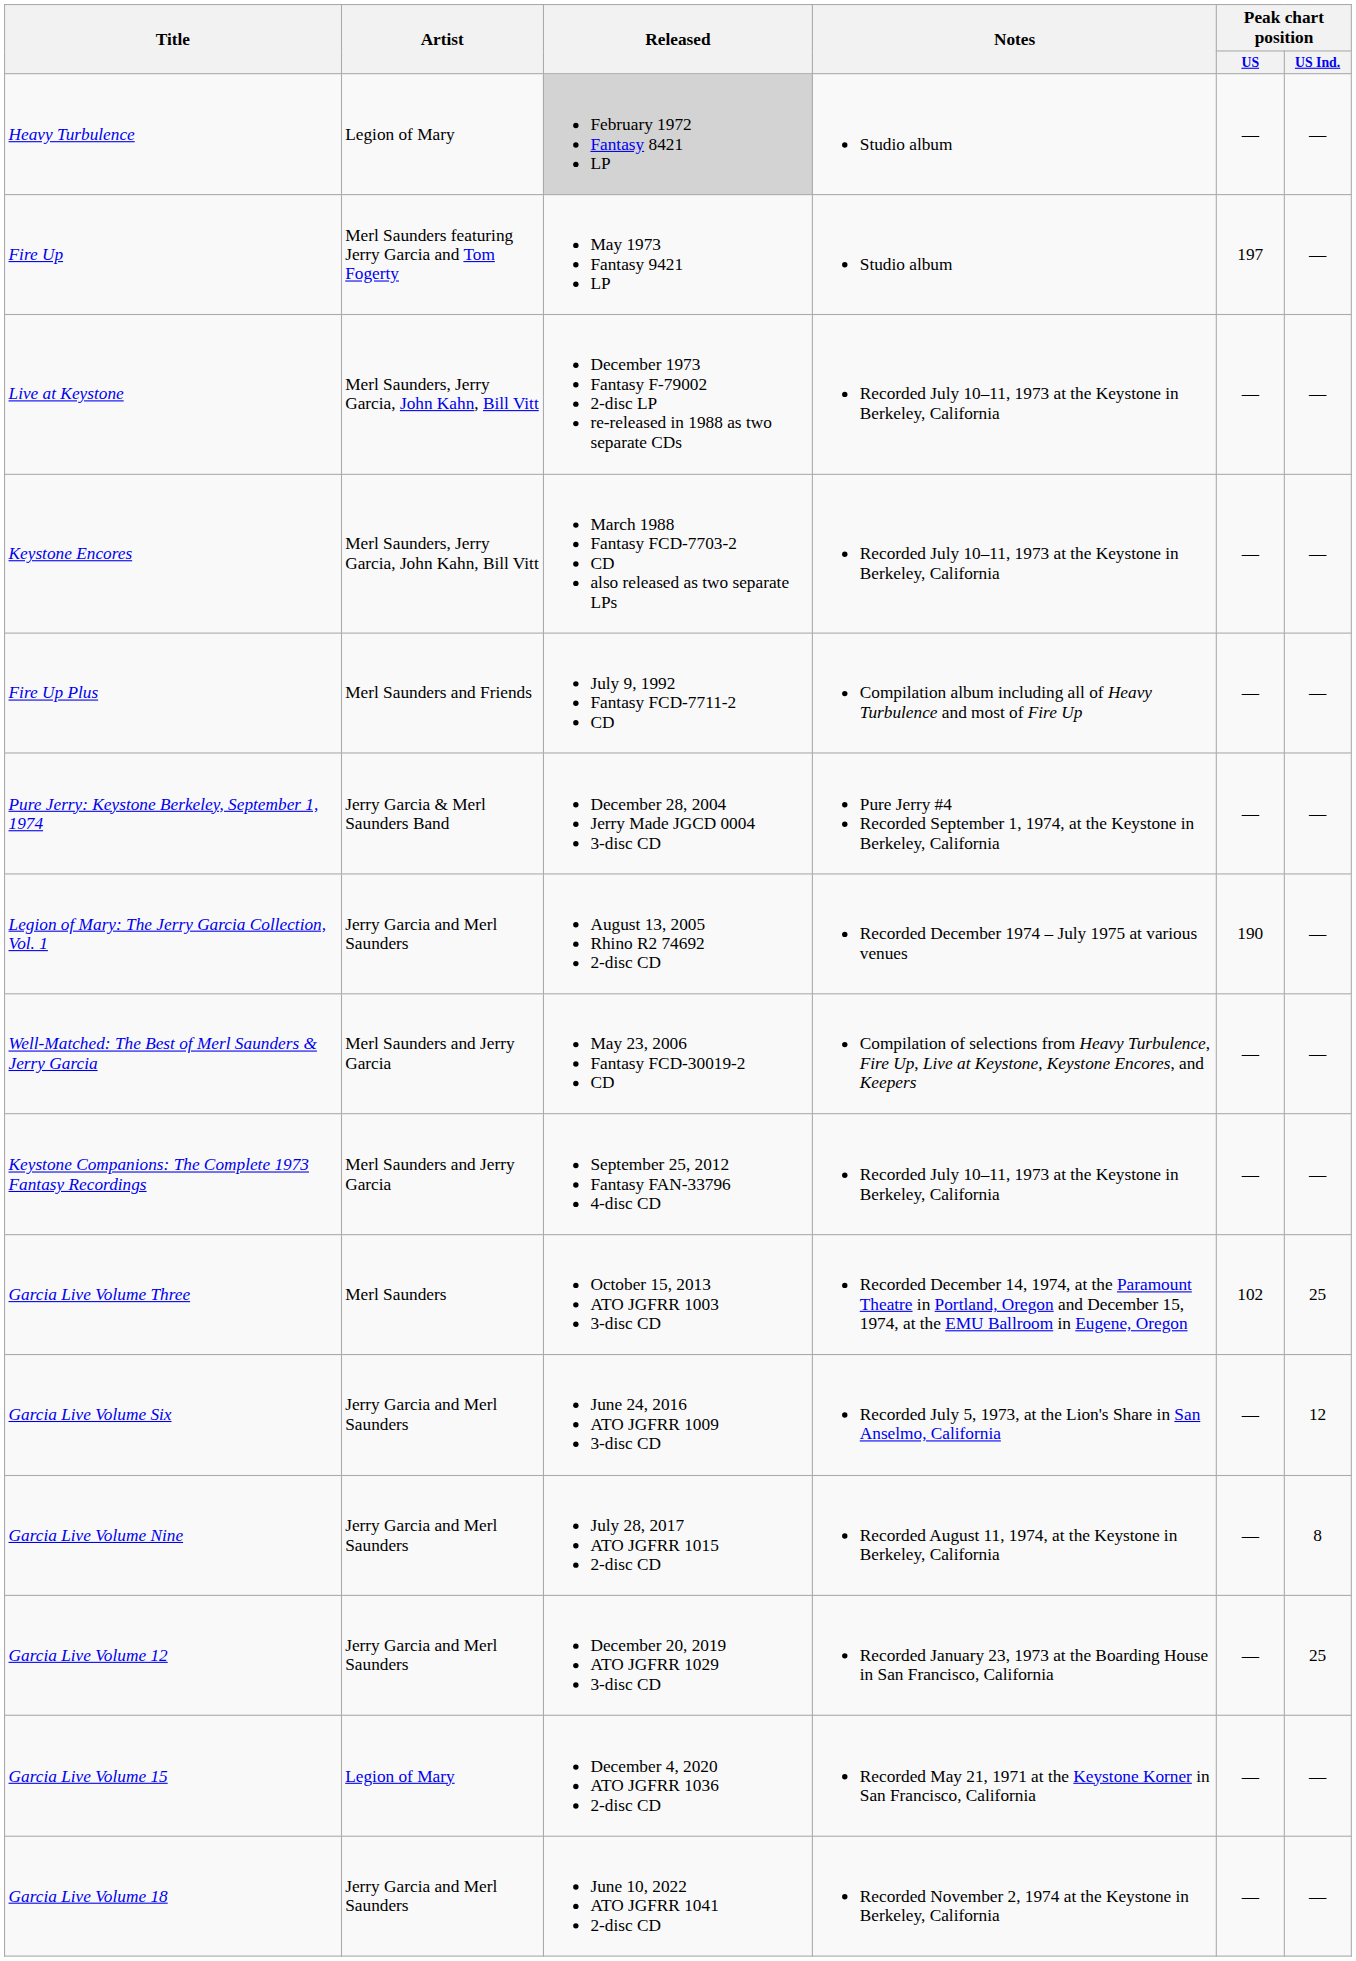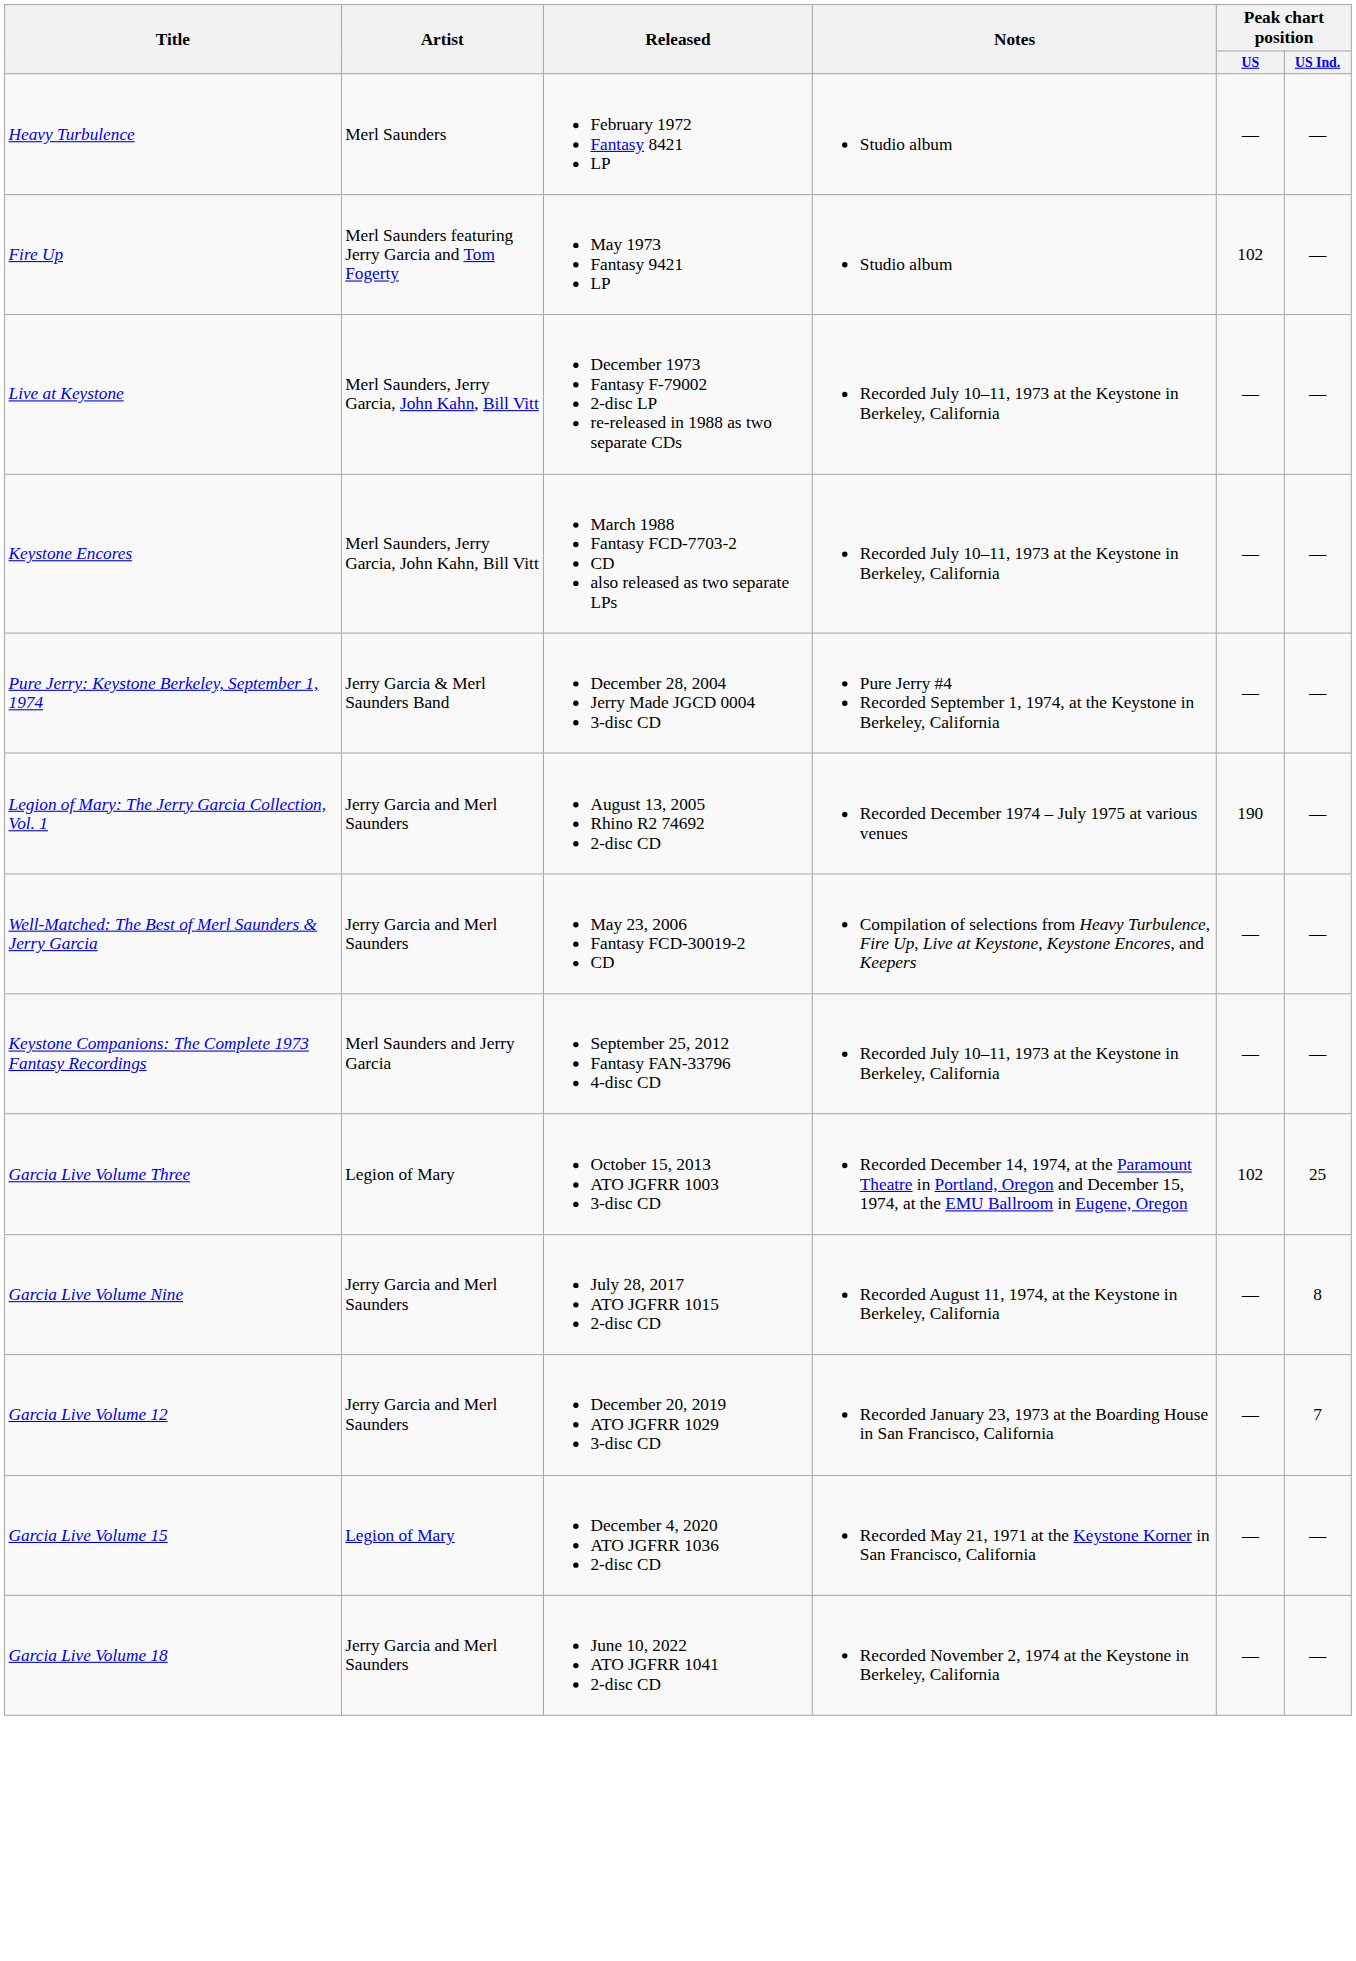 <table class="wikitable">
 <tr>
 <th rowspan="2" style="width:25%">Title</th>
 <th rowspan="2" style="width:15%">Artist</th>
 <th rowspan="2" style="width:20%">Released</th>
 <th rowspan="2" style="width:30%">Notes</th>
 <th colspan="2">Peak chart position</th>
 </tr>
 <tr>
 <th style="width:5%;font-size:80%;"><a href='#'>US</a></th>
 <th style="width:5%;font-size:80%;"><a href='#'>US Ind.</a></th>
 </tr>
 <tr>
 <td><em><a href='#'>Heavy Turbulence</a></em></td>
-<td>Legion of Mary</td>
-<td style="background: lightgrey;"><br><ul><li>February 1972</li><li><a href='#'>Fantasy</a> 8421</li><li>LP</li></ul></td>
+<td>Merl Saunders</td>
+<td><br><ul><li>February 1972</li><li><a href='#'>Fantasy</a> 8421</li><li>LP</li></ul></td>
 <td><br><ul><li>Studio album</li></ul></td>
 <td align="center">—</td>
 <td align="center">—</td>
 </tr>
 <tr>
 <td><em><a href='#'>Fire Up</a></em></td>
 <td>Merl Saunders featuring Jerry Garcia and <a href='#'>Tom Fogerty</a></td>
 <td><br><ul><li>May 1973</li><li>Fantasy 9421</li><li>LP</li></ul></td>
 <td><br><ul><li>Studio album</li></ul></td>
-<td align="center">197</td>
+<td align="center">102</td>
 <td align="center">—</td>
 </tr>
 <tr>
 <td><em><a href='#'>Live at Keystone</a></em></td>
 <td>Merl Saunders, Jerry Garcia, <a href='#'>John Kahn</a>, <a href='#'>Bill Vitt</a></td>
 <td><br><ul><li>December 1973</li><li>Fantasy F-79002</li><li>2-disc LP</li><li>re-released in 1988 as two separate CDs</li></ul></td>
 <td><br><ul><li>Recorded July 10–11, 1973 at the Keystone in Berkeley, California</li></ul></td>
 <td align="center">—</td>
 <td align="center">—</td>
 </tr>
 <tr>
 <td><em><a href='#'>Keystone Encores</a></em></td>
 <td>Merl Saunders, Jerry Garcia, John Kahn, Bill Vitt</td>
 <td><br><ul><li>March 1988</li><li>Fantasy FCD-7703-2</li><li>CD</li><li>also released as two separate LPs</li></ul></td>
 <td><br><ul><li>Recorded July 10–11, 1973 at the Keystone in Berkeley, California</li></ul></td>
-<td align="center">—</td>
-<td align="center">—</td>
-</tr>
-<tr>
-<td><em><a href='#'>Fire Up Plus</a></em></td>
-<td>Merl Saunders and Friends</td>
-<td><br><ul><li>July 9, 1992</li><li>Fantasy FCD-7711-2</li><li>CD</li></ul></td>
-<td><br><ul><li>Compilation album including all of <em>Heavy Turbulence</em> and most of <em>Fire Up</em></li></ul></td>
 <td align="center">—</td>
 <td align="center">—</td>
 </tr>
 <tr>
 <td><em><a href='#'>Pure Jerry: Keystone Berkeley, September 1, 1974</a></em></td>
 <td>Jerry Garcia & Merl Saunders Band</td>
 <td><br><ul><li>December 28, 2004</li><li>Jerry Made JGCD 0004</li><li>3-disc CD</li></ul></td>
 <td><br><ul><li>Pure Jerry #4</li><li>Recorded September 1, 1974, at the Keystone in Berkeley, California</li></ul></td>
 <td align="center">—</td>
 <td align="center">—</td>
 </tr>
 <tr>
 <td><em><a href='#'>Legion of Mary: The Jerry Garcia Collection, Vol. 1</a></em></td>
 <td>Jerry Garcia and Merl Saunders</td>
 <td><br><ul><li>August 13, 2005</li><li>Rhino R2 74692</li><li>2-disc CD</li></ul></td>
 <td><br><ul><li>Recorded December 1974 – July 1975 at various venues</li></ul></td>
 <td align="center">190</td>
 <td align="center">—</td>
 </tr>
 <tr>
 <td><em><a href='#'>Well-Matched: The Best of Merl Saunders & Jerry Garcia</a></em></td>
-<td>Merl Saunders and Jerry Garcia</td>
+<td>Jerry Garcia and Merl Saunders</td>
 <td><br><ul><li>May 23, 2006</li><li>Fantasy FCD-30019-2</li><li>CD</li></ul></td>
 <td><br><ul><li>Compilation of selections from <em>Heavy Turbulence</em>, <em>Fire Up</em>, <em>Live at Keystone</em>, <em>Keystone Encores</em>, and <em>Keepers</em></li></ul></td>
 <td align="center">—</td>
 <td align="center">—</td>
 </tr>
 <tr>
 <td><em><a href='#'>Keystone Companions: The Complete 1973 Fantasy Recordings</a></em></td>
 <td>Merl Saunders and Jerry Garcia</td>
 <td><br><ul><li>September 25, 2012</li><li>Fantasy FAN-33796</li><li>4-disc CD</li></ul></td>
 <td><br><ul><li>Recorded July 10–11, 1973 at the Keystone in Berkeley, California</li></ul></td>
 <td align="center">—</td>
 <td align="center">—</td>
 </tr>
 <tr>
 <td><em><a href='#'>Garcia Live Volume Three</a></em></td>
-<td>Merl Saunders</td>
+<td>Legion of Mary</td>
 <td><br><ul><li>October 15, 2013</li><li>ATO JGFRR 1003</li><li>3-disc CD</li></ul></td>
 <td><br><ul><li>Recorded December 14, 1974, at the <a href='#'>Paramount Theatre</a> in <a href='#'>Portland, Oregon</a> and December 15, 1974, at the <a href='#'>EMU Ballroom</a> in <a href='#'>Eugene, Oregon</a></li></ul></td>
 <td align="center">102</td>
 <td align="center">25</td>
-</tr>
-<tr>
-<td><em><a href='#'>Garcia Live Volume Six</a></em></td>
-<td>Jerry Garcia and Merl Saunders</td>
-<td><br><ul><li>June 24, 2016</li><li>ATO JGFRR 1009</li><li>3-disc CD</li></ul></td>
-<td><br><ul><li>Recorded July 5, 1973, at the Lion's Share in <a href='#'>San Anselmo, California</a></li></ul></td>
-<td align="center">—</td>
-<td align="center">12</td>
 </tr>
 <tr>
 <td><em><a href='#'>Garcia Live Volume Nine</a></em></td>
 <td>Jerry Garcia and Merl Saunders</td>
 <td><br><ul><li>July 28, 2017</li><li>ATO JGFRR 1015</li><li>2-disc CD</li></ul></td>
 <td><br><ul><li>Recorded August 11, 1974, at the Keystone in Berkeley, California</li></ul></td>
 <td align="center">—</td>
 <td align="center">8</td>
 </tr>
 <tr>
 <td><em><a href='#'>Garcia Live Volume 12</a></em></td>
 <td>Jerry Garcia and Merl Saunders</td>
 <td><br><ul><li>December 20, 2019</li><li>ATO JGFRR 1029</li><li>3-disc CD</li></ul></td>
 <td><br><ul><li>Recorded January 23, 1973  at the Boarding House in San Francisco, California</li></ul></td>
 <td align="center">—</td>
-<td align="center">25</td>
+<td align="center">7</td>
 </tr>
 <tr>
 <td><em><a href='#'>Garcia Live Volume 15</a></em></td>
 <td><a href='#'>Legion of Mary</a></td>
 <td><br><ul><li>December 4, 2020</li><li>ATO JGFRR 1036</li><li>2-disc CD</li></ul></td>
 <td><br><ul><li>Recorded May 21, 1971  at the <a href='#'>Keystone Korner</a> in San Francisco, California</li></ul></td>
 <td align="center">—</td>
 <td align="center">—</td>
 </tr>
 <tr>
 <td><em><a href='#'>Garcia Live Volume 18</a></em></td>
 <td>Jerry Garcia and Merl Saunders</td>
 <td><br><ul><li>June 10, 2022</li><li>ATO JGFRR 1041</li><li>2-disc CD</li></ul></td>
 <td><br><ul><li>Recorded November 2, 1974  at the Keystone in Berkeley, California</li></ul></td>
 <td align="center">—</td>
 <td align="center">—</td>
 </tr>
 </table>
